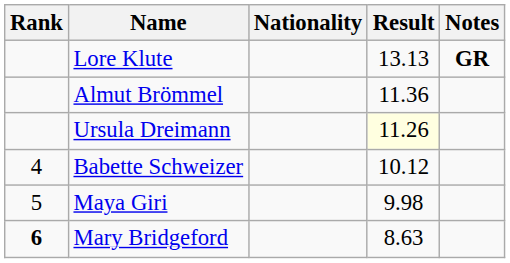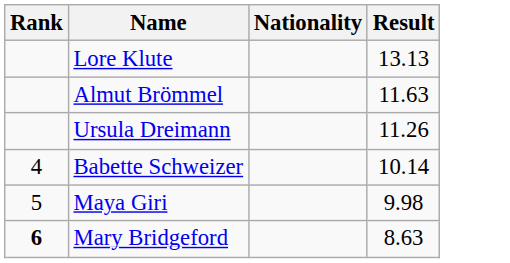 <table class="wikitable sortable" style="text-align:center">
 <tr>
 <th>Rank</th>
 <th>Name</th>
 <th>Nationality</th>
 <th>Result</th>
-<th>Notes</th>
 </tr>
 <tr>
 <td></td>
 <td align=left><a href='#'>Lore Klute</a></td>
 <td align=left></td>
 <td>13.13</td>
-<td><strong>GR</strong></td>
 </tr>
 <tr>
 <td></td>
 <td align=left><a href='#'>Almut Brömmel</a></td>
 <td align=left></td>
-<td>11.36</td>
-<td></td>
+<td>11.63</td>
 </tr>
 <tr>
 <td></td>
 <td align=left><a href='#'>Ursula Dreimann</a></td>
 <td align=left></td>
-<td style="background: lightyellow;">11.26</td>
-<td></td>
+<td>11.26</td>
 </tr>
 <tr>
 <td>4</td>
 <td align=left><a href='#'>Babette Schweizer</a></td>
 <td align=left></td>
-<td>10.12</td>
-<td></td>
+<td>10.14</td>
 </tr>
 <tr>
 <td>5</td>
 <td align=left><a href='#'>Maya Giri</a></td>
 <td align=left></td>
 <td>9.98</td>
-<td></td>
 </tr>
 <tr>
 <td><strong>6</strong></td>
 <td align=left><a href='#'>Mary Bridgeford</a></td>
 <td align=left></td>
 <td>8.63</td>
-<td></td>
 </tr>
 </table>
